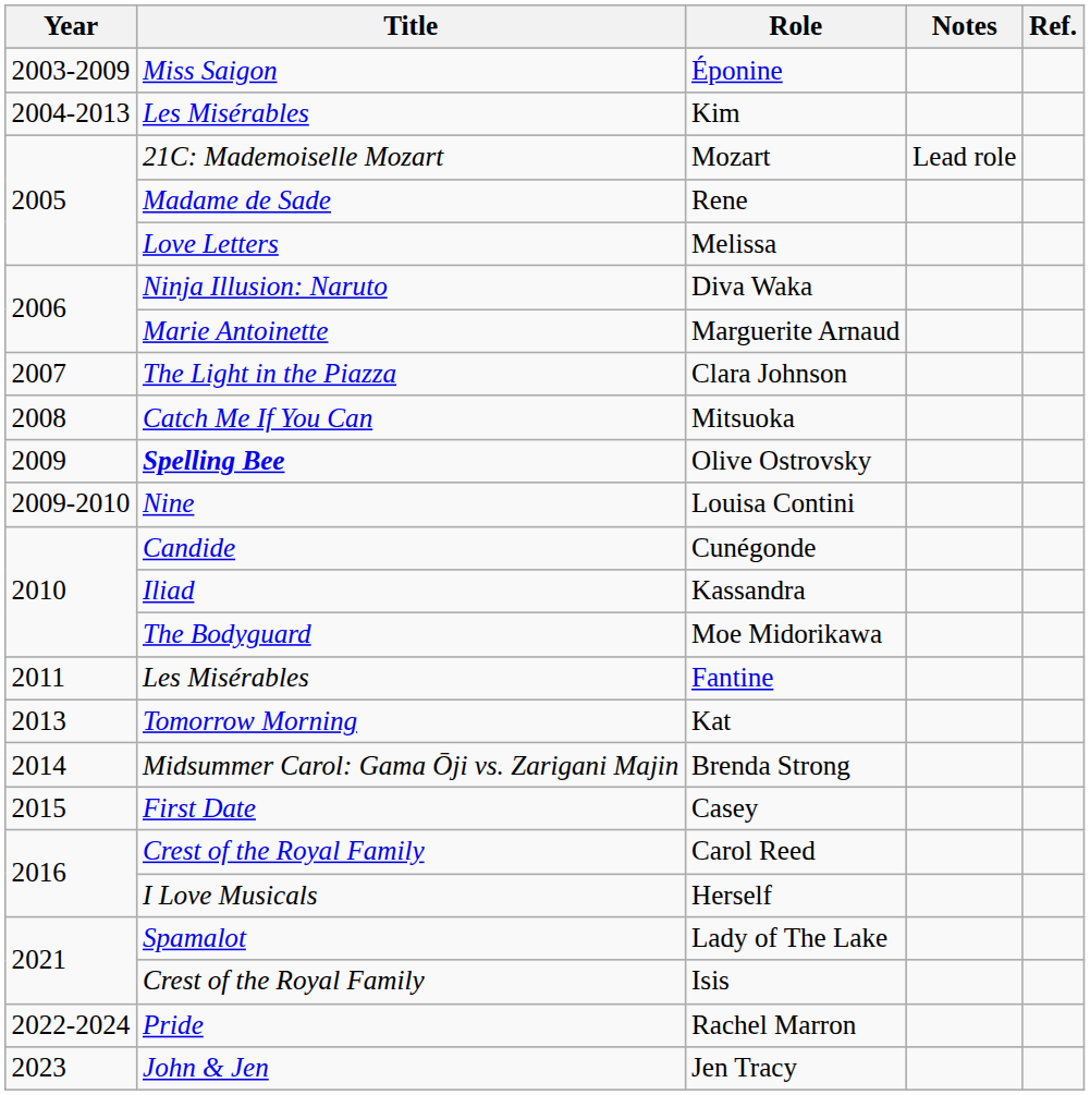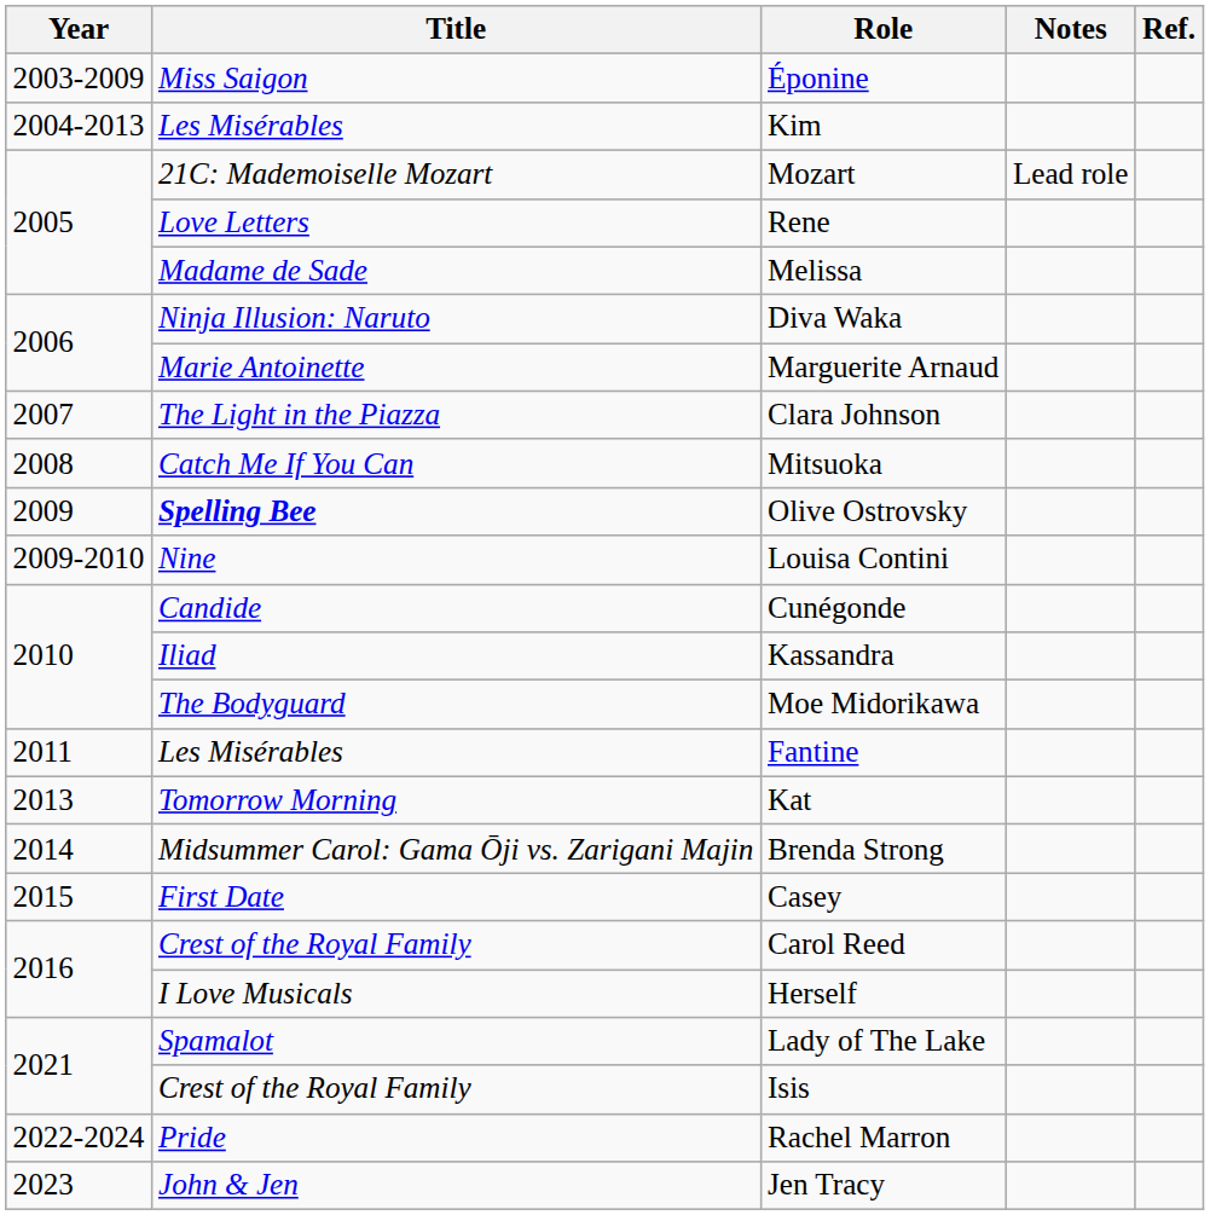 <table class="wikitable">
 <tr>
 <th>Year</th>
 <th>Title</th>
 <th>Role</th>
 <th>Notes</th>
 <th>Ref.</th>
 </tr>
 <tr>
 <td>2003-2009</td>
 <td><em><a href='#'>Miss Saigon</a></em></td>
 <td><a href='#'>Éponine</a></td>
 <td></td>
 <td></td>
 </tr>
 <tr>
 <td>2004-2013</td>
 <td><em><a href='#'>Les Misérables</a></em></td>
 <td>Kim</td>
 <td></td>
 <td></td>
 </tr>
 <tr>
 <td rowspan="3">2005</td>
 <td><em>21C: Mademoiselle Mozart</em></td>
 <td>Mozart</td>
 <td>Lead role</td>
 <td></td>
 </tr>
 <tr>
-<td><em><a href='#'>Madame de Sade</a></em></td>
+<td><em><a href='#'>Love Letters</a></em></td>
 <td>Rene</td>
 <td></td>
 <td></td>
 </tr>
 <tr>
-<td><em><a href='#'>Love Letters</a></em></td>
+<td><em><a href='#'>Madame de Sade</a></em></td>
 <td>Melissa</td>
 <td></td>
 <td></td>
 </tr>
 <tr>
 <td rowspan="2">2006</td>
 <td><em><a href='#'>Ninja Illusion: Naruto</a></em></td>
 <td>Diva Waka</td>
 <td></td>
 <td></td>
 </tr>
 <tr>
 <td><em><a href='#'>Marie Antoinette</a></em></td>
 <td>Marguerite Arnaud</td>
 <td></td>
 <td></td>
 </tr>
 <tr>
 <td>2007</td>
 <td><em><a href='#'>The Light in the Piazza</a></em></td>
 <td>Clara Johnson</td>
 <td></td>
 <td></td>
 </tr>
 <tr>
 <td>2008</td>
 <td><em><a href='#'>Catch Me If You Can</a></em></td>
 <td>Mitsuoka</td>
 <td></td>
 <td></td>
 </tr>
 <tr>
 <td>2009</td>
 <td><strong><em><a href='#'>Spelling Bee</a></em></strong></td>
 <td>Olive Ostrovsky</td>
 <td></td>
 <td></td>
 </tr>
 <tr>
 <td>2009-2010</td>
 <td><em><a href='#'>Nine</a></em></td>
 <td>Louisa Contini</td>
 <td></td>
 <td></td>
 </tr>
 <tr>
 <td rowspan="3">2010</td>
 <td><em><a href='#'>Candide</a></em></td>
 <td>Cunégonde</td>
 <td></td>
 <td></td>
 </tr>
 <tr>
 <td><em><a href='#'>Iliad</a></em></td>
 <td>Kassandra</td>
 <td></td>
 <td></td>
 </tr>
 <tr>
 <td><em><a href='#'>The Bodyguard</a></em></td>
 <td>Moe Midorikawa</td>
 <td></td>
 <td></td>
 </tr>
 <tr>
 <td>2011</td>
 <td><em>Les Misérables</em></td>
 <td><a href='#'>Fantine</a></td>
 <td></td>
 <td></td>
 </tr>
 <tr>
 <td>2013</td>
 <td><em><a href='#'>Tomorrow Morning</a></em></td>
 <td>Kat</td>
 <td></td>
 <td></td>
 </tr>
 <tr>
 <td>2014</td>
 <td><em>Midsummer Carol: Gama Ōji vs. Zarigani Majin</em></td>
 <td>Brenda Strong</td>
 <td></td>
 <td></td>
 </tr>
 <tr>
 <td>2015</td>
 <td><em><a href='#'>First Date</a></em></td>
 <td>Casey</td>
 <td></td>
 <td></td>
 </tr>
 <tr>
 <td rowspan="2">2016</td>
 <td><em><a href='#'>Crest of the Royal Family</a></em></td>
 <td>Carol Reed</td>
 <td></td>
 <td></td>
 </tr>
 <tr>
 <td><em>I Love Musicals</em></td>
 <td>Herself</td>
 <td></td>
 <td></td>
 </tr>
 <tr>
 <td rowspan="2">2021</td>
 <td><em><a href='#'>Spamalot</a></em></td>
 <td>Lady of The Lake</td>
 <td></td>
 <td></td>
 </tr>
 <tr>
 <td><em>Crest of the Royal Family</em></td>
 <td>Isis</td>
 <td></td>
 <td></td>
 </tr>
 <tr>
 <td>2022-2024</td>
 <td><em><a href='#'>Pride</a></em></td>
 <td>Rachel Marron</td>
 <td></td>
 <td></td>
 </tr>
 <tr>
 <td>2023</td>
 <td><em><a href='#'>John & Jen</a></em></td>
 <td>Jen Tracy</td>
 <td></td>
 <td></td>
 </tr>
 </table>
